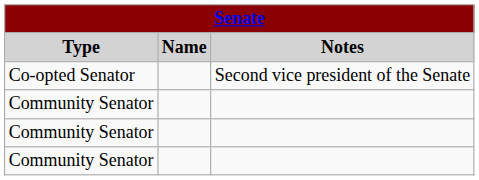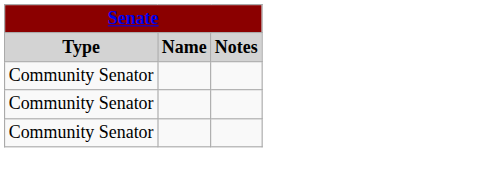 <table class="wikitable">
 <tr>
 <th style="background:darkRed;" colspan="3"><a href='#'><span>Senate</span></a></th>
 </tr>
 <tr>
 <th style="background:LightGrey;">Type</th>
 <th style="background:LightGrey;">Name</th>
 <th style="background:LightGrey;">Notes</th>
-</tr>
-<tr>
-<td>Co-opted Senator</td>
-<td> </td>
-<td>Second vice president of the Senate</td>
 </tr>
 <tr>
 <td>Community Senator</td>
 <td> </td>
 <td></td>
 </tr>
 <tr>
 <td>Community Senator</td>
 <td> </td>
 <td></td>
 </tr>
 <tr>
 <td>Community Senator</td>
 <td> </td>
 <td></td>
 </tr>
 </table>
